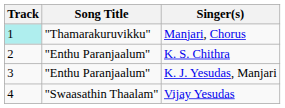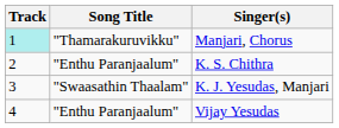 <table class="wikitable">
 <tr>
 <th>Track</th>
 <th>Song Title</th>
 <th>Singer(s)</th>
 </tr>
 <tr>
 <td style="background: paleturquoise;">1</td>
 <td>"Thamarakuruvikku"</td>
 <td><a href='#'>Manjari</a>, <a href='#'>Chorus</a></td>
 </tr>
 <tr>
 <td>2</td>
 <td>"Enthu Paranjaalum"</td>
 <td><a href='#'>K. S. Chithra</a></td>
 </tr>
 <tr>
 <td>3</td>
-<td>"Enthu Paranjaalum"</td>
+<td>"Swaasathin Thaalam"</td>
 <td><a href='#'>K. J. Yesudas</a>, Manjari</td>
 </tr>
 <tr>
 <td>4</td>
-<td>"Swaasathin Thaalam"</td>
+<td>"Enthu Paranjaalum"</td>
 <td><a href='#'>Vijay Yesudas</a></td>
 </tr>
 </table>
